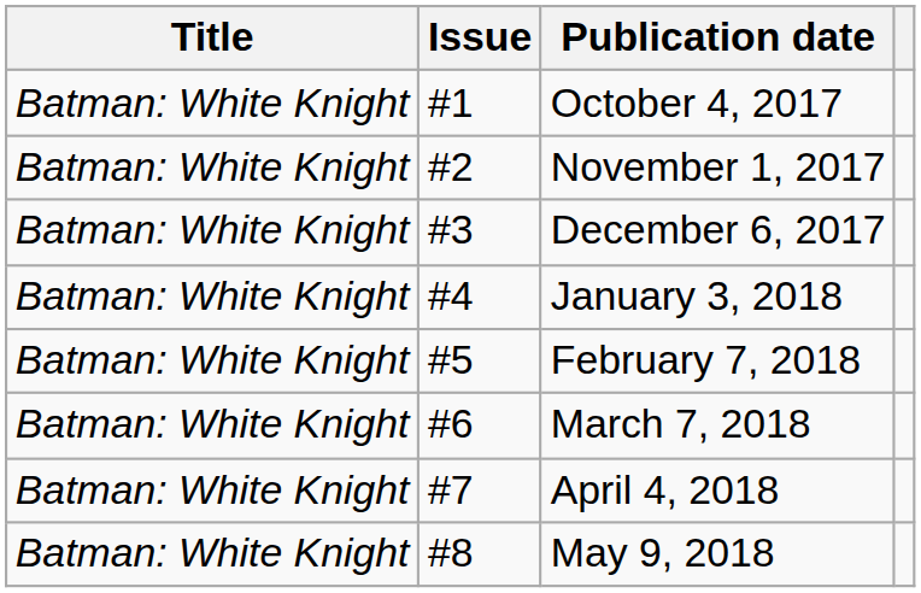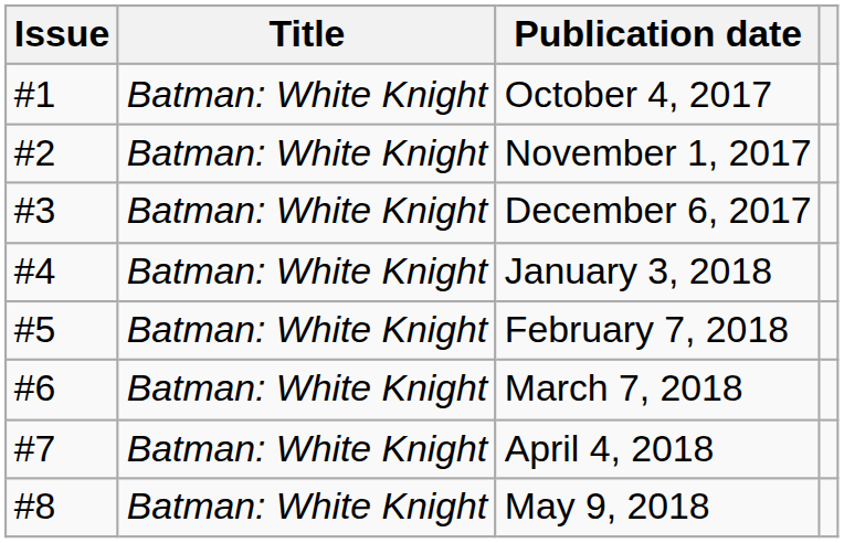 <table class="wikitable">
 <tr>
+<th>Issue</th>
 <th>Title</th>
-<th>Issue</th>
 <th>Publication date</th>
 <th></th>
 </tr>
 <tr>
+<td>#1</td>
 <td><em>Batman: White Knight</em></td>
-<td>#1</td>
 <td>October 4, 2017</td>
 <td></td>
 </tr>
 <tr>
+<td>#2</td>
 <td><em>Batman: White Knight</em></td>
-<td>#2</td>
 <td>November 1, 2017</td>
 <td></td>
 </tr>
 <tr>
+<td>#3</td>
 <td><em>Batman: White Knight</em></td>
-<td>#3</td>
 <td>December 6, 2017</td>
 <td></td>
 </tr>
 <tr>
+<td>#4</td>
 <td><em>Batman: White Knight</em></td>
-<td>#4</td>
 <td>January 3, 2018</td>
 <td></td>
 </tr>
 <tr>
+<td>#5</td>
 <td><em>Batman: White Knight</em></td>
-<td>#5</td>
 <td>February 7, 2018</td>
 <td></td>
 </tr>
 <tr>
+<td>#6</td>
 <td><em>Batman: White Knight</em></td>
-<td>#6</td>
 <td>March 7, 2018</td>
 <td></td>
 </tr>
 <tr>
+<td>#7</td>
 <td><em>Batman: White Knight</em></td>
-<td>#7</td>
 <td>April 4, 2018</td>
 <td></td>
 </tr>
 <tr>
+<td>#8</td>
 <td><em>Batman: White Knight</em></td>
-<td>#8</td>
 <td>May 9, 2018</td>
 <td></td>
 </tr>
 </table>
